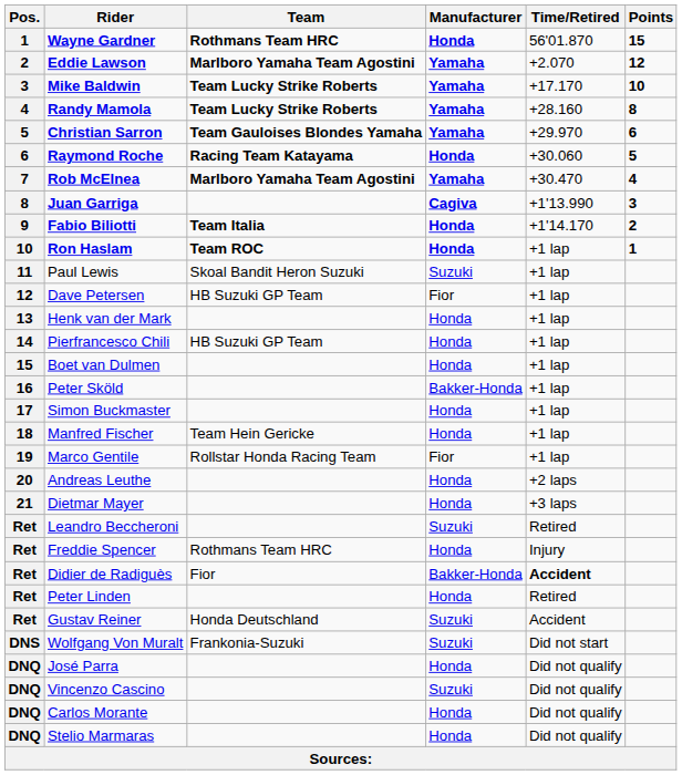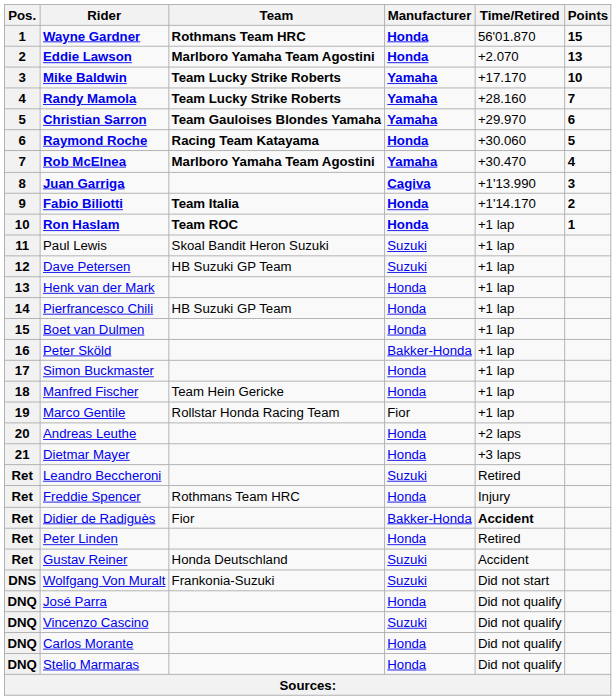 <table class="wikitable" style="font-size: 95%;">
 <tr>
 <th>Pos.</th>
 <th>Rider</th>
 <th>Team</th>
 <th>Manufacturer</th>
 <th>Time/Retired</th>
 <th>Points</th>
 </tr>
 <tr>
 <th>1</th>
 <td> <strong><a href='#'>Wayne Gardner</a></strong></td>
 <td><strong>Rothmans Team HRC</strong></td>
 <td><strong><a href='#'>Honda</a></strong></td>
 <td>56'01.870</td>
 <td><strong>15</strong></td>
 </tr>
 <tr>
 <th>2</th>
 <td> <strong><a href='#'>Eddie Lawson</a></strong></td>
 <td><strong>Marlboro Yamaha Team Agostini</strong></td>
-<td><strong><a href='#'>Yamaha</a></strong></td>
+<td><strong><a href='#'>Honda</a></strong></td>
 <td>+2.070</td>
-<td><strong>12</strong></td>
+<td><strong>13</strong></td>
 </tr>
 <tr>
 <th>3</th>
 <td> <strong><a href='#'>Mike Baldwin</a></strong></td>
 <td><strong>Team Lucky Strike Roberts</strong></td>
 <td><strong><a href='#'>Yamaha</a></strong></td>
 <td>+17.170</td>
 <td><strong>10</strong></td>
 </tr>
 <tr>
 <th>4</th>
 <td> <strong><a href='#'>Randy Mamola</a></strong></td>
 <td><strong>Team Lucky Strike Roberts</strong></td>
 <td><strong><a href='#'>Yamaha</a></strong></td>
 <td>+28.160</td>
-<td><strong>8</strong></td>
+<td><strong>7</strong></td>
 </tr>
 <tr>
 <th>5</th>
 <td> <strong><a href='#'>Christian Sarron</a></strong></td>
 <td><strong>Team Gauloises Blondes Yamaha</strong></td>
 <td><strong><a href='#'>Yamaha</a></strong></td>
 <td>+29.970</td>
 <td><strong>6</strong></td>
 </tr>
 <tr>
 <th>6</th>
 <td> <strong><a href='#'>Raymond Roche</a></strong></td>
 <td><strong>Racing Team Katayama</strong></td>
 <td><strong><a href='#'>Honda</a></strong></td>
 <td>+30.060</td>
 <td><strong>5</strong></td>
 </tr>
 <tr>
 <th>7</th>
 <td> <strong><a href='#'>Rob McElnea</a></strong></td>
 <td><strong>Marlboro Yamaha Team Agostini</strong></td>
 <td><strong><a href='#'>Yamaha</a></strong></td>
 <td>+30.470</td>
 <td><strong>4</strong></td>
 </tr>
 <tr>
 <th>8</th>
 <td> <strong><a href='#'>Juan Garriga</a></strong></td>
 <td></td>
 <td><strong><a href='#'>Cagiva</a></strong></td>
 <td>+1'13.990</td>
 <td><strong>3</strong></td>
 </tr>
 <tr>
 <th>9</th>
 <td> <strong><a href='#'>Fabio Biliotti</a></strong></td>
 <td><strong>Team Italia</strong></td>
 <td><strong><a href='#'>Honda</a></strong></td>
 <td>+1'14.170</td>
 <td><strong>2</strong></td>
 </tr>
 <tr>
 <th>10</th>
 <td> <strong><a href='#'>Ron Haslam</a></strong></td>
 <td><strong>Team ROC</strong></td>
 <td><strong><a href='#'>Honda</a></strong></td>
 <td>+1 lap</td>
 <td><strong>1</strong></td>
 </tr>
 <tr>
 <th>11</th>
 <td> Paul Lewis</td>
 <td>Skoal Bandit Heron Suzuki</td>
 <td><a href='#'>Suzuki</a></td>
 <td>+1 lap</td>
 <td></td>
 </tr>
 <tr>
 <th>12</th>
 <td> <a href='#'>Dave Petersen</a></td>
 <td>HB Suzuki GP Team</td>
-<td>Fior</td>
+<td><a href='#'>Suzuki</a></td>
 <td>+1 lap</td>
 <td></td>
 </tr>
 <tr>
 <th>13</th>
 <td> <a href='#'>Henk van der Mark</a></td>
 <td></td>
 <td><a href='#'>Honda</a></td>
 <td>+1 lap</td>
 <td></td>
 </tr>
 <tr>
 <th>14</th>
 <td> <a href='#'>Pierfrancesco Chili</a></td>
 <td>HB Suzuki GP Team</td>
 <td><a href='#'>Honda</a></td>
 <td>+1 lap</td>
 <td></td>
 </tr>
 <tr>
 <th>15</th>
 <td> <a href='#'>Boet van Dulmen</a></td>
 <td></td>
 <td><a href='#'>Honda</a></td>
 <td>+1 lap</td>
 <td></td>
 </tr>
 <tr>
 <th>16</th>
 <td> <a href='#'>Peter Sköld</a></td>
 <td></td>
 <td><a href='#'>Bakker-Honda</a></td>
 <td>+1 lap</td>
 <td></td>
 </tr>
 <tr>
 <th>17</th>
 <td> <a href='#'>Simon Buckmaster</a></td>
 <td></td>
 <td><a href='#'>Honda</a></td>
 <td>+1 lap</td>
 <td></td>
 </tr>
 <tr>
 <th>18</th>
 <td> <a href='#'>Manfred Fischer</a></td>
 <td>Team Hein Gericke</td>
 <td><a href='#'>Honda</a></td>
 <td>+1 lap</td>
 <td></td>
 </tr>
 <tr>
 <th>19</th>
 <td> <a href='#'>Marco Gentile</a></td>
 <td>Rollstar Honda Racing Team</td>
 <td>Fior</td>
 <td>+1 lap</td>
 <td></td>
 </tr>
 <tr>
 <th>20</th>
 <td> <a href='#'>Andreas Leuthe</a></td>
 <td></td>
 <td><a href='#'>Honda</a></td>
 <td>+2 laps</td>
 <td></td>
 </tr>
 <tr>
 <th>21</th>
 <td> <a href='#'>Dietmar Mayer</a></td>
 <td></td>
 <td><a href='#'>Honda</a></td>
 <td>+3 laps</td>
 <td></td>
 </tr>
 <tr>
 <th>Ret</th>
 <td> <a href='#'>Leandro Beccheroni</a></td>
 <td></td>
 <td><a href='#'>Suzuki</a></td>
 <td>Retired</td>
 <td></td>
 </tr>
 <tr>
 <th>Ret</th>
 <td> <a href='#'>Freddie Spencer</a></td>
 <td>Rothmans Team HRC</td>
 <td><a href='#'>Honda</a></td>
 <td>Injury</td>
 <td></td>
 </tr>
 <tr>
 <th>Ret</th>
 <td> <a href='#'>Didier de Radiguès</a></td>
 <td>Fior</td>
 <td><a href='#'>Bakker-Honda</a></td>
 <td><strong>Accident</strong></td>
 <td></td>
 </tr>
 <tr>
 <th>Ret</th>
 <td> <a href='#'>Peter Linden</a></td>
 <td></td>
 <td><a href='#'>Honda</a></td>
 <td>Retired</td>
 <td></td>
 </tr>
 <tr>
 <th>Ret</th>
 <td> <a href='#'>Gustav Reiner</a></td>
 <td>Honda Deutschland</td>
 <td><a href='#'>Suzuki</a></td>
 <td>Accident</td>
 <td></td>
 </tr>
 <tr>
 <th>DNS</th>
 <td> <a href='#'>Wolfgang Von Muralt</a></td>
 <td>Frankonia-Suzuki</td>
 <td><a href='#'>Suzuki</a></td>
 <td>Did not start</td>
 <td></td>
 </tr>
 <tr>
 <th>DNQ</th>
 <td> <a href='#'>José Parra</a></td>
 <td></td>
 <td><a href='#'>Honda</a></td>
 <td>Did not qualify</td>
 <td></td>
 </tr>
 <tr>
 <th>DNQ</th>
 <td> <a href='#'>Vincenzo Cascino</a></td>
 <td></td>
 <td><a href='#'>Suzuki</a></td>
 <td>Did not qualify</td>
 <td></td>
 </tr>
 <tr>
 <th>DNQ</th>
 <td> <a href='#'>Carlos Morante</a></td>
 <td></td>
 <td><a href='#'>Honda</a></td>
 <td>Did not qualify</td>
 <td></td>
 </tr>
 <tr>
 <th>DNQ</th>
 <td> <a href='#'>Stelio Marmaras</a></td>
 <td></td>
 <td><a href='#'>Honda</a></td>
 <td>Did not qualify</td>
 <td></td>
 </tr>
 <tr>
 <th colspan=8>Sources: </th>
 </tr>
 </table>
